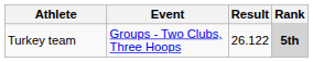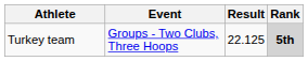 <table class=wikitable>
 <tr>
 <th width=125>Athlete</th>
 <th width=150>Event</th>
 <th>Result</th>
 <th>Rank</th>
 </tr>
 <tr>
 <td>Turkey team</td>
 <td><a href='#'>Groups - Two Clubs, Three Hoops</a></td>
-<td align=center>26.122</td>
+<td align=center>22.125</td>
 <td align=center style="background: lightgrey;"><strong>5th</strong></td>
 </tr>
 </table>
